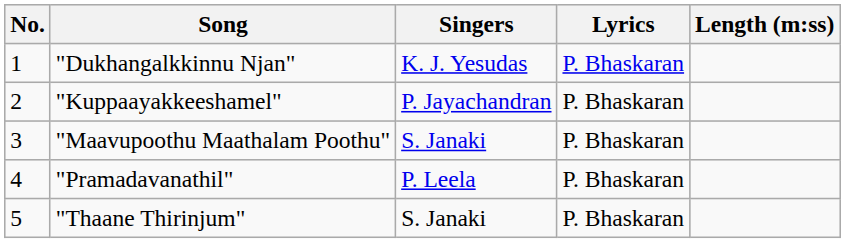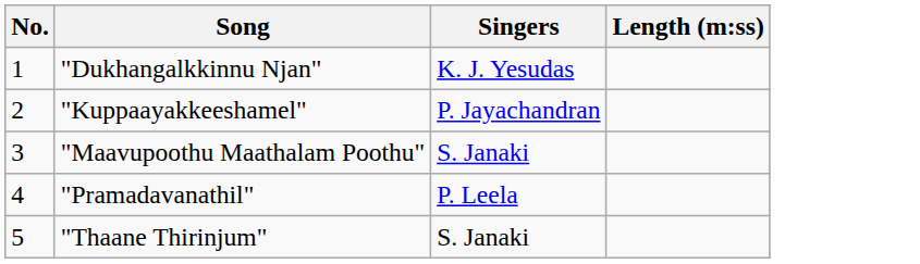 <table class="wikitable" style="font-size:95%;">
 <tr>
 <th>No.</th>
 <th>Song</th>
 <th>Singers</th>
-<th>Lyrics</th>
 <th>Length (m:ss)</th>
 </tr>
 <tr>
 <td>1</td>
 <td>"Dukhangalkkinnu Njan"</td>
 <td><a href='#'>K. J. Yesudas</a></td>
-<td><a href='#'>P. Bhaskaran</a></td>
 <td></td>
 </tr>
 <tr>
 <td>2</td>
 <td>"Kuppaayakkeeshamel"</td>
 <td><a href='#'>P. Jayachandran</a></td>
-<td>P. Bhaskaran</td>
 <td></td>
 </tr>
 <tr>
 <td>3</td>
 <td>"Maavupoothu Maathalam Poothu"</td>
 <td><a href='#'>S. Janaki</a></td>
-<td>P. Bhaskaran</td>
 <td></td>
 </tr>
 <tr>
 <td>4</td>
 <td>"Pramadavanathil"</td>
 <td><a href='#'>P. Leela</a></td>
-<td>P. Bhaskaran</td>
 <td></td>
 </tr>
 <tr>
 <td>5</td>
 <td>"Thaane Thirinjum"</td>
 <td>S. Janaki</td>
-<td>P. Bhaskaran</td>
 <td></td>
 </tr>
 </table>
